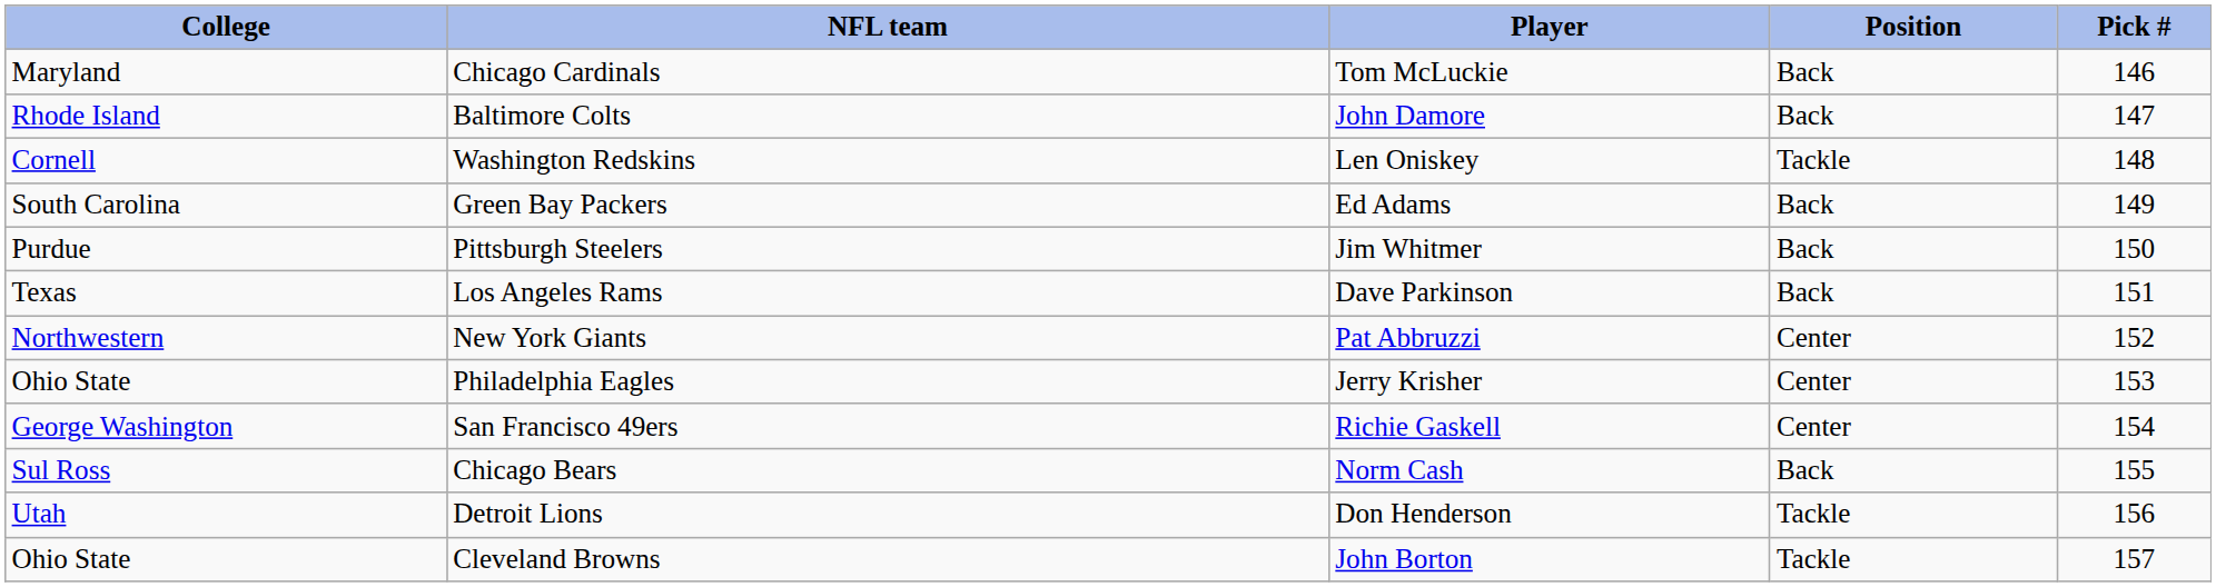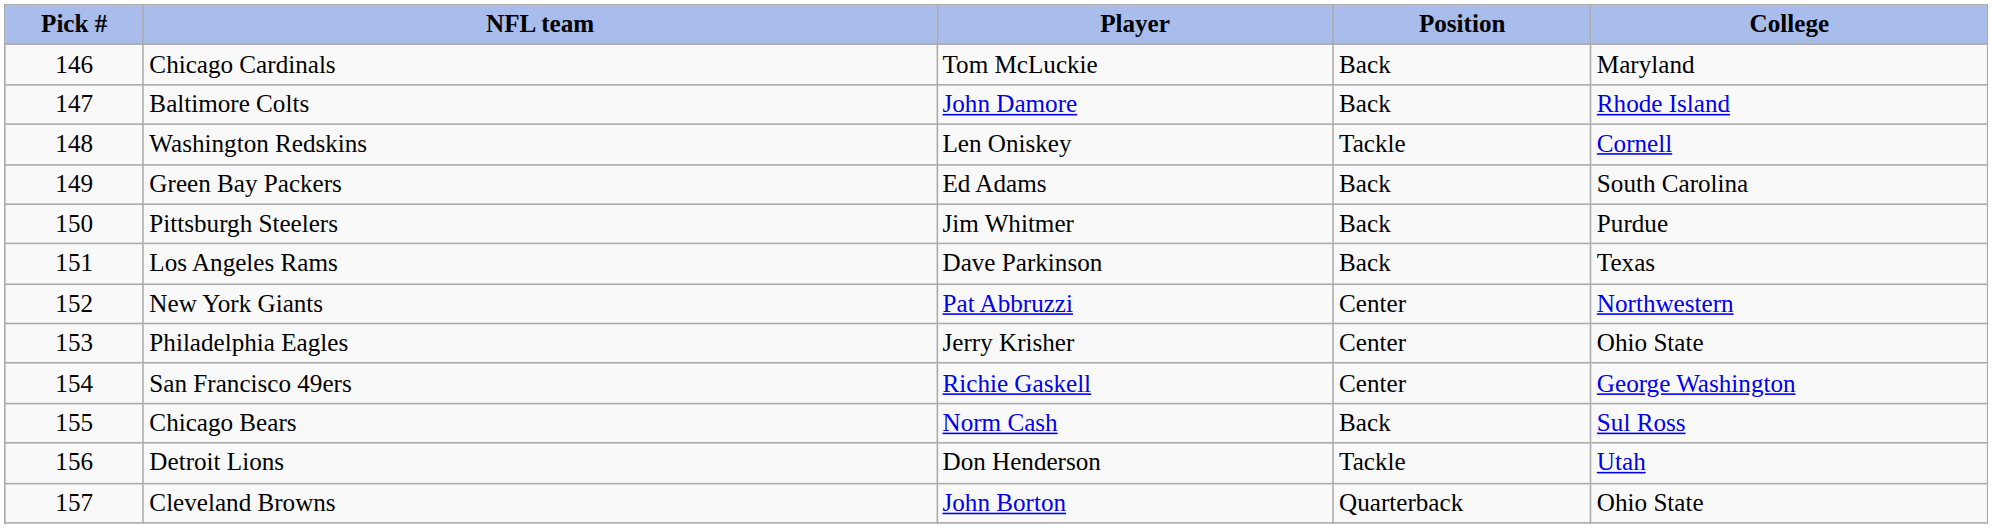 <table class="wikitable sortable sortable" style="width: 100%">
 <tr>
-<th style="background:#A8BDEC;">College</th>
+<th style="background:#A8BDEC;" width=7%>Pick #</th>
 <th width=40% style="background:#A8BDEC;">NFL team</th>
 <th width=20% style="background:#A8BDEC;">Player</th>
 <th width=13% style="background:#A8BDEC;">Position</th>
-<th style="background:#A8BDEC;" width=7%>Pick #</th>
+<th style="background:#A8BDEC;">College</th>
 </tr>
 <tr>
-<td>Maryland</td>
+<td align=center>146</td>
 <td>Chicago Cardinals</td>
 <td>Tom McLuckie</td>
 <td>Back</td>
-<td align=center>146</td>
+<td>Maryland</td>
 </tr>
 <tr>
-<td><a href='#'>Rhode Island</a></td>
+<td align=center>147</td>
 <td>Baltimore Colts</td>
 <td><a href='#'>John Damore</a></td>
 <td>Back</td>
-<td align=center>147</td>
+<td><a href='#'>Rhode Island</a></td>
 </tr>
 <tr>
-<td><a href='#'>Cornell</a></td>
+<td align=center>148</td>
 <td>Washington Redskins</td>
 <td>Len Oniskey</td>
 <td>Tackle</td>
-<td align=center>148</td>
+<td><a href='#'>Cornell</a></td>
 </tr>
 <tr>
-<td>South Carolina</td>
+<td align=center>149</td>
 <td>Green Bay Packers</td>
 <td>Ed Adams</td>
 <td>Back</td>
-<td align=center>149</td>
+<td>South Carolina</td>
 </tr>
 <tr>
-<td>Purdue</td>
+<td align=center>150</td>
 <td>Pittsburgh Steelers</td>
 <td>Jim Whitmer</td>
 <td>Back</td>
-<td align=center>150</td>
+<td>Purdue</td>
 </tr>
 <tr>
-<td>Texas</td>
+<td align=center>151</td>
 <td>Los Angeles Rams</td>
 <td>Dave Parkinson</td>
 <td>Back</td>
-<td align=center>151</td>
+<td>Texas</td>
 </tr>
 <tr>
-<td><a href='#'>Northwestern</a></td>
+<td align=center>152</td>
 <td>New York Giants</td>
 <td><a href='#'>Pat Abbruzzi</a></td>
 <td>Center</td>
-<td align=center>152</td>
+<td><a href='#'>Northwestern</a></td>
 </tr>
 <tr>
-<td>Ohio State</td>
+<td align=center>153</td>
 <td>Philadelphia Eagles</td>
 <td>Jerry Krisher</td>
 <td>Center</td>
-<td align=center>153</td>
+<td>Ohio State</td>
 </tr>
 <tr>
-<td><a href='#'>George Washington</a></td>
+<td align=center>154</td>
 <td>San Francisco 49ers</td>
 <td><a href='#'>Richie Gaskell</a></td>
 <td>Center</td>
-<td align=center>154</td>
+<td><a href='#'>George Washington</a></td>
 </tr>
 <tr>
-<td><a href='#'>Sul Ross</a></td>
+<td align=center>155</td>
 <td>Chicago Bears</td>
 <td><a href='#'>Norm Cash</a></td>
 <td>Back</td>
-<td align=center>155</td>
+<td><a href='#'>Sul Ross</a></td>
 </tr>
 <tr>
-<td><a href='#'>Utah</a></td>
+<td align=center>156</td>
 <td>Detroit Lions</td>
 <td>Don Henderson</td>
 <td>Tackle</td>
-<td align=center>156</td>
+<td><a href='#'>Utah</a></td>
 </tr>
 <tr>
-<td>Ohio State</td>
+<td align=center>157</td>
 <td>Cleveland Browns</td>
 <td><a href='#'>John Borton</a></td>
-<td>Tackle</td>
-<td align=center>157</td>
+<td>Quarterback</td>
+<td>Ohio State</td>
 </tr>
 </table>
